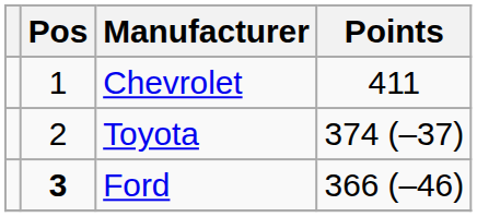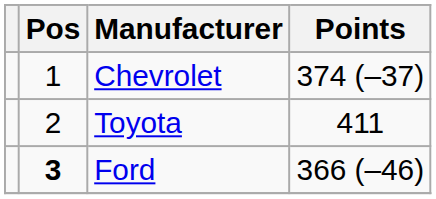 <table class="wikitable" style="font-size: 95%">
 <tr>
 <th></th>
 <th>Pos</th>
 <th>Manufacturer</th>
 <th>Points</th>
 </tr>
 <tr>
 <td align="left"></td>
 <td style="text-align:center;">1</td>
 <td><a href='#'>Chevrolet</a></td>
-<td style="text-align:center;">411</td>
+<td style="text-align:center;">374 (–37)</td>
 </tr>
 <tr>
 <td align="left"></td>
 <td style="text-align:center;">2</td>
 <td><a href='#'>Toyota</a></td>
-<td style="text-align:center;">374 (–37)</td>
+<td style="text-align:center;">411</td>
 </tr>
 <tr>
 <td align="left"></td>
 <td style="text-align:center;"><strong>3</strong></td>
 <td><a href='#'>Ford</a></td>
 <td style="text-align:center;">366 (–46)</td>
 </tr>
 <tr class="sortbottom">
 </tr>
 </table>
